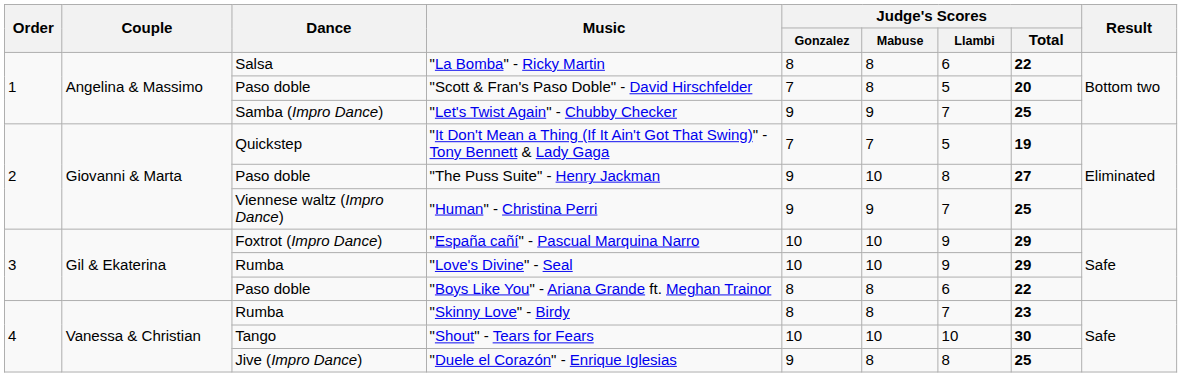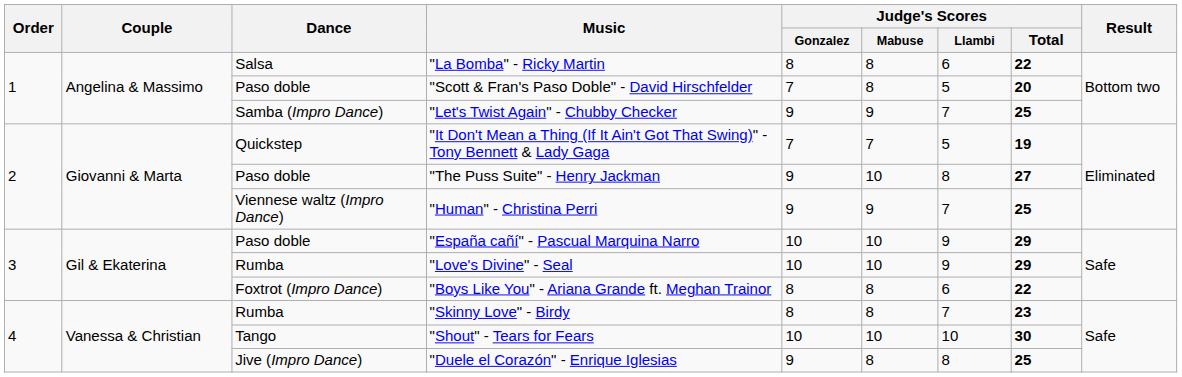 <table class="wikitable unsortable center">
 <tr>
 <th rowspan="2" style="width: 4em">Order</th>
 <th rowspan="2" style="width: 17em">Couple</th>
 <th rowspan="2" style="width: 20em">Dance</th>
 <th rowspan="2" style="width: 40em">Music</th>
 <th colspan="4">Judge's Scores</th>
 <th rowspan="2" style="width: 7em">Result</th>
 </tr>
 <tr>
 <th style="width: 6em"><small> Gonzalez</small></th>
 <th style="width: 6em"><small> Mabuse</small></th>
 <th style="width: 6em"><small> Llambi</small></th>
 <th style="width: 6em">Total</th>
 </tr>
 <tr>
 <td rowspan=3>1</td>
 <td rowspan=3>Angelina & Massimo</td>
 <td>Salsa</td>
 <td>"<a href='#'>La Bomba</a>" - <a href='#'>Ricky Martin</a></td>
 <td>8</td>
 <td>8</td>
 <td>6</td>
 <td><strong>22</strong></td>
 <td rowspan=3>Bottom two</td>
 </tr>
 <tr>
 <td>Paso doble</td>
 <td>"Scott & Fran's Paso Doble" - <a href='#'>David Hirschfelder</a></td>
 <td>7</td>
 <td>8</td>
 <td>5</td>
 <td><strong>20</strong></td>
 </tr>
 <tr>
 <td>Samba (<em>Impro Dance</em>)</td>
 <td>"<a href='#'>Let's Twist Again</a>" - <a href='#'>Chubby Checker</a></td>
 <td>9</td>
 <td>9</td>
 <td>7</td>
 <td><strong>25</strong></td>
 </tr>
 <tr>
 <td rowspan=3>2</td>
 <td rowspan=3>Giovanni & Marta</td>
 <td>Quickstep</td>
 <td>"<a href='#'>It Don't Mean a Thing (If It Ain't Got That Swing)</a>" - <a href='#'>Tony Bennett</a> & <a href='#'>Lady Gaga</a></td>
 <td>7</td>
 <td>7</td>
 <td>5</td>
 <td><strong>19</strong></td>
 <td rowspan=3>Eliminated</td>
 </tr>
 <tr>
 <td>Paso doble</td>
 <td>"The Puss Suite" - <a href='#'>Henry Jackman</a></td>
 <td>9</td>
 <td>10</td>
 <td>8</td>
 <td><strong>27</strong></td>
 </tr>
 <tr>
 <td>Viennese waltz (<em>Impro Dance</em>)</td>
 <td>"<a href='#'>Human</a>" - <a href='#'>Christina Perri</a></td>
 <td>9</td>
 <td>9</td>
 <td>7</td>
 <td><strong>25</strong></td>
 </tr>
 <tr>
 <td rowspan=3>3</td>
 <td rowspan=3>Gil & Ekaterina</td>
-<td>Foxtrot (<em>Impro Dance</em>)</td>
+<td>Paso doble</td>
 <td>"<a href='#'>España cañí</a>" - <a href='#'>Pascual Marquina Narro</a></td>
 <td>10</td>
 <td>10</td>
 <td>9</td>
 <td><strong>29</strong></td>
 <td rowspan=3>Safe</td>
 </tr>
 <tr>
 <td>Rumba</td>
 <td>"<a href='#'>Love's Divine</a>" - <a href='#'>Seal</a></td>
 <td>10</td>
 <td>10</td>
 <td>9</td>
 <td><strong>29</strong></td>
 </tr>
 <tr>
-<td>Paso doble</td>
+<td>Foxtrot (<em>Impro Dance</em>)</td>
 <td>"<a href='#'>Boys Like You</a>" - <a href='#'>Ariana Grande</a> ft. <a href='#'>Meghan Trainor</a></td>
 <td>8</td>
 <td>8</td>
 <td>6</td>
 <td><strong>22</strong></td>
 </tr>
 <tr>
 <td rowspan=3>4</td>
 <td rowspan=3>Vanessa & Christian</td>
 <td>Rumba</td>
 <td>"<a href='#'>Skinny Love</a>" - <a href='#'>Birdy</a></td>
 <td>8</td>
 <td>8</td>
 <td>7</td>
 <td><strong>23</strong></td>
 <td rowspan=3>Safe</td>
 </tr>
 <tr>
 <td>Tango</td>
 <td>"<a href='#'>Shout</a>" - <a href='#'>Tears for Fears</a></td>
 <td>10</td>
 <td>10</td>
 <td>10</td>
 <td><strong>30</strong></td>
 </tr>
 <tr>
 <td>Jive (<em>Impro Dance</em>)</td>
 <td>"<a href='#'>Duele el Corazón</a>" - <a href='#'>Enrique Iglesias</a></td>
 <td>9</td>
 <td>8</td>
 <td>8</td>
 <td><strong>25</strong></td>
 </tr>
 </table>
